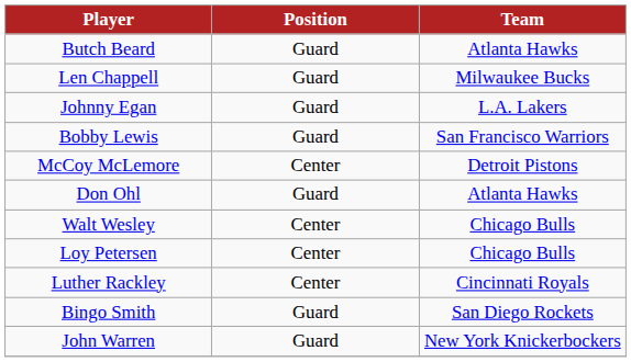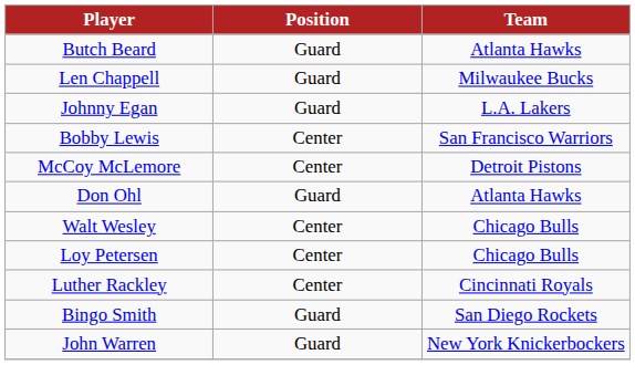 <table class="wikitable sortable sortable">
 <tr>
 <th style="background:#b22222; color:white" width="33%">Player</th>
 <th style="background:#b22222; color:white" width="33%">Position</th>
 <th style="background:#b22222; color:white" width="33%">Team</th>
 </tr>
 <tr align="center">
 <td><a href='#'>Butch Beard</a></td>
 <td>Guard</td>
 <td><a href='#'>Atlanta Hawks</a></td>
 </tr>
 <tr align="center">
 <td><a href='#'>Len Chappell</a></td>
 <td>Guard</td>
 <td><a href='#'>Milwaukee Bucks</a></td>
 </tr>
 <tr align="center">
 <td><a href='#'>Johnny Egan</a></td>
 <td>Guard</td>
 <td><a href='#'>L.A. Lakers</a></td>
 </tr>
 <tr align="center">
 <td><a href='#'>Bobby Lewis</a></td>
-<td>Guard</td>
+<td>Center</td>
 <td><a href='#'>San Francisco Warriors</a></td>
 </tr>
 <tr align="center">
 <td><a href='#'>McCoy McLemore</a></td>
 <td>Center</td>
 <td><a href='#'>Detroit Pistons</a></td>
 </tr>
 <tr align="center">
 <td><a href='#'>Don Ohl</a></td>
 <td>Guard</td>
 <td><a href='#'>Atlanta Hawks</a></td>
 </tr>
 <tr align="center">
 <td><a href='#'>Walt Wesley</a></td>
 <td>Center</td>
 <td><a href='#'>Chicago Bulls</a></td>
 </tr>
 <tr align="center">
 <td><a href='#'>Loy Petersen</a></td>
 <td>Center</td>
 <td><a href='#'>Chicago Bulls</a></td>
 </tr>
 <tr align="center">
 <td><a href='#'>Luther Rackley</a></td>
 <td>Center</td>
 <td><a href='#'>Cincinnati Royals</a></td>
 </tr>
 <tr align="center">
 <td><a href='#'>Bingo Smith</a></td>
 <td>Guard</td>
 <td><a href='#'>San Diego Rockets</a></td>
 </tr>
 <tr align="center">
 <td><a href='#'>John Warren</a></td>
 <td>Guard</td>
 <td><a href='#'>New York Knickerbockers</a></td>
 </tr>
 <tr align="center">
 </tr>
 </table>
